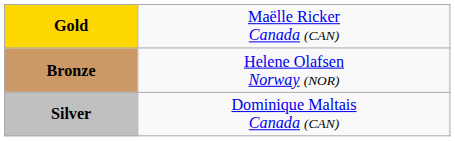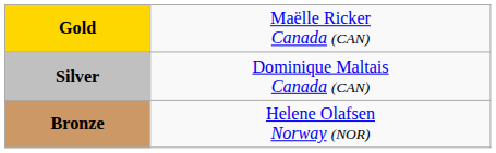 <table class="wikitable" style=" text-align:center; " width="35%">
 <tr>
 <td bgcolor="gold"><strong>Gold</strong></td>
 <td> <a href='#'>Maëlle Ricker</a><br><em><a href='#'>Canada</a> <small>(CAN)</small></em></td>
 </tr>
 <tr>
+<td bgcolor="silver"><strong>Silver</strong></td>
+<td> <a href='#'>Dominique Maltais</a><br><em><a href='#'>Canada</a> <small>(CAN)</small></em></td>
+</tr>
+<tr>
 <td bgcolor="CC9966"><strong>Bronze</strong></td>
 <td> <a href='#'>Helene Olafsen</a><br><em><a href='#'>Norway</a> <small>(NOR)</small></em></td>
 </tr>
-<tr>
-<td bgcolor="silver"><strong>Silver</strong></td>
-<td> <a href='#'>Dominique Maltais</a><br><em><a href='#'>Canada</a> <small>(CAN)</small></em></td>
-</tr>
 </table>
